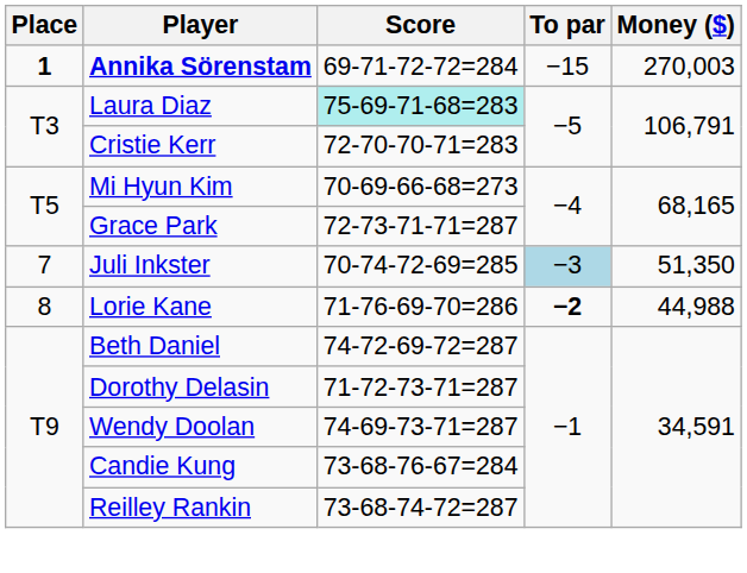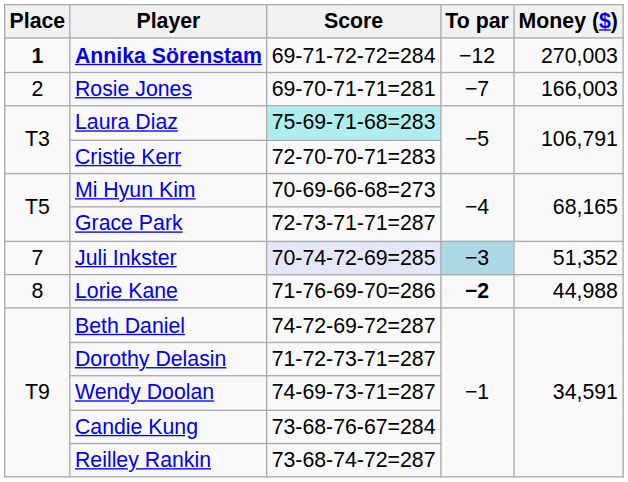 <table class="wikitable">
 <tr>
 <th>Place</th>
 <th>Player</th>
 <th>Score</th>
 <th>To par</th>
 <th>Money (<a href='#'>$</a>)</th>
 </tr>
 <tr>
 <td align=center><strong>1</strong></td>
 <td> <strong><a href='#'>Annika Sörenstam</a></strong></td>
 <td>69-71-72-72=284</td>
-<td align=center>−15</td>
+<td align=center>−12</td>
 <td align=right>270,003</td>
+</tr>
+<tr>
+<td align=center>2</td>
+<td> <a href='#'>Rosie Jones</a></td>
+<td>69-70-71-71=281</td>
+<td align=center>−7</td>
+<td align=right>166,003</td>
 </tr>
 <tr>
 <td align=center rowspan=2>T3</td>
 <td> <a href='#'>Laura Diaz</a></td>
 <td style="background: paleturquoise;">75-69-71-68=283</td>
 <td align=center rowspan=2>−5</td>
 <td align=right rowspan=2>106,791</td>
 </tr>
 <tr>
 <td> <a href='#'>Cristie Kerr</a></td>
 <td>72-70-70-71=283</td>
 </tr>
 <tr>
 <td align=center rowspan=2>T5</td>
 <td> <a href='#'>Mi Hyun Kim</a></td>
 <td>70-69-66-68=273</td>
 <td align=center rowspan=2>−4</td>
 <td align=right rowspan=2>68,165</td>
 </tr>
 <tr>
 <td> <a href='#'>Grace Park</a></td>
 <td>72-73-71-71=287</td>
 </tr>
 <tr>
 <td align=center>7</td>
 <td> <a href='#'>Juli Inkster</a></td>
-<td>70-74-72-69=285</td>
+<td style="background: lavender;">70-74-72-69=285</td>
 <td align=center style="background: lightblue;">−3</td>
-<td align=right>51,350</td>
+<td align=right>51,352</td>
 </tr>
 <tr>
 <td align=center>8</td>
 <td> <a href='#'>Lorie Kane</a></td>
 <td>71-76-69-70=286</td>
 <td align=center><strong>−2</strong></td>
 <td align=right>44,988</td>
 </tr>
 <tr>
 <td align=center rowspan=5>T9</td>
 <td> <a href='#'>Beth Daniel</a></td>
 <td>74-72-69-72=287</td>
 <td align=center rowspan=5>−1</td>
 <td align=right rowspan=5>34,591</td>
 </tr>
 <tr>
 <td> <a href='#'>Dorothy Delasin</a></td>
 <td>71-72-73-71=287</td>
 </tr>
 <tr>
 <td> <a href='#'>Wendy Doolan</a></td>
 <td>74-69-73-71=287</td>
 </tr>
 <tr>
 <td> <a href='#'>Candie Kung</a></td>
 <td>73-68-76-67=284</td>
 </tr>
 <tr>
 <td> <a href='#'>Reilley Rankin</a></td>
 <td>73-68-74-72=287</td>
 </tr>
 </table>
